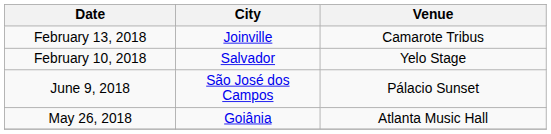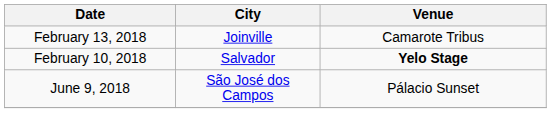 <table class="wikitable plainrowheaders" style="text-align:center;">
 <tr>
 <th scope="col" style="width:12em;">Date</th>
 <th scope="col" style="width:10em;">City</th>
 <th scope="col" style="width:16em;">Venue</th>
 </tr>
 <tr>
 <td>February 13, 2018</td>
 <td><a href='#'>Joinville</a></td>
 <td>Camarote Tribus</td>
 </tr>
 <tr>
 <td>February 10, 2018</td>
 <td><a href='#'>Salvador</a></td>
-<td>Yelo Stage</td>
+<td><strong>Yelo Stage</strong></td>
 </tr>
 <tr>
 <td>June 9, 2018</td>
 <td><a href='#'>São José dos Campos</a></td>
 <td>Pálacio Sunset</td>
 </tr>
 <tr>
-<td>May 26, 2018</td>
-<td><a href='#'>Goiânia</a></td>
-<td>Atlanta Music Hall</td>
-</tr>
-<tr>
 </tr>
 </table>
